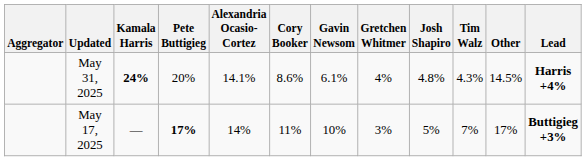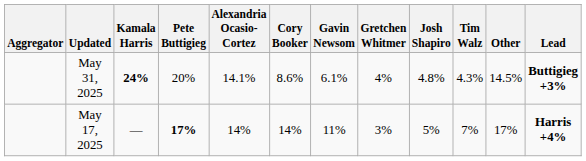 <table class="wikitable sortable mw-datatable" style="font-size:90%;text-align:center;">
 <tr valign="bottom" style="font-size:90%;">
 <th>Aggregator</th>
 <th>Updated</th>
 <th>Kamala Harris</th>
 <th>Pete Buttigieg</th>
 <th>Alexandria<br>Ocasio-Cortez</th>
 <th>Cory Booker</th>
 <th>Gavin Newsom</th>
 <th>Gretchen Whitmer</th>
 <th>Josh Shapiro</th>
 <th>Tim Walz</th>
 <th>Other</th>
 <th>Lead</th>
 </tr>
 <tr>
 <td></td>
 <td>May 31, 2025</td>
 <td><strong>24%</strong></td>
 <td>20%</td>
 <td>14.1%</td>
 <td>8.6%</td>
 <td>6.1%</td>
 <td>4%</td>
 <td>4.8%</td>
 <td>4.3%</td>
 <td>14.5%</td>
-<td><strong>Harris +4%</strong></td>
+<td><strong>Buttigieg +3%</strong></td>
 </tr>
 <tr>
 <td></td>
 <td>May 17, 2025</td>
 <td>—</td>
 <td><strong>17%</strong></td>
 <td>14%</td>
+<td>14%</td>
 <td>11%</td>
-<td>10%</td>
 <td>3%</td>
 <td>5%</td>
 <td>7%</td>
 <td>17%</td>
-<td><strong>Buttigieg +3%</strong></td>
+<td><strong>Harris +4%</strong></td>
 </tr>
 </table>
